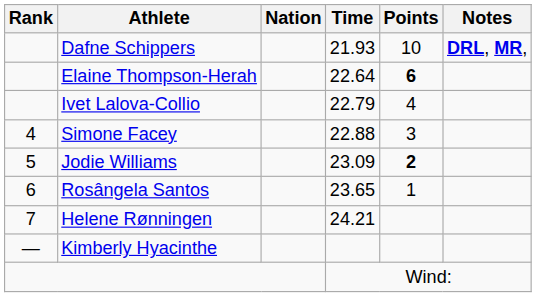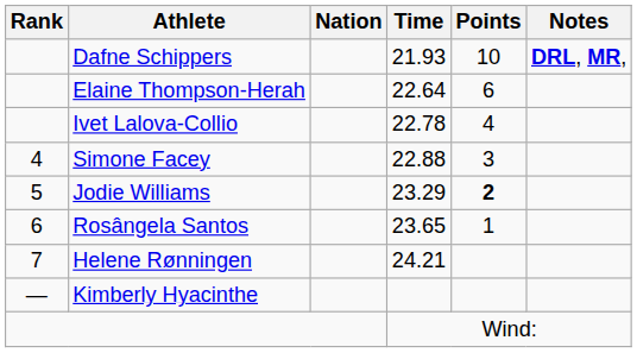 <table class="wikitable sortable" style="text-align:center;">
 <tr>
 <th scope="col" style="width: 10px;">Rank</th>
 <th scope="col">Athlete</th>
 <th scope="col">Nation</th>
 <th scope="col">Time</th>
 <th scope="col">Points</th>
 <th scope="col">Notes</th>
 </tr>
 <tr>
 <td></td>
 <td align=left><a href='#'>Dafne Schippers</a></td>
 <td align=left></td>
 <td>21.93</td>
 <td>10</td>
 <td><strong><a href='#'>DRL</a></strong>, <strong><a href='#'>MR</a></strong>, </td>
 </tr>
 <tr>
 <td></td>
 <td align=left><a href='#'>Elaine Thompson-Herah</a></td>
 <td align=left></td>
 <td>22.64</td>
-<td><strong>6</strong></td>
+<td>6</td>
 <td></td>
 </tr>
 <tr>
 <td></td>
 <td align=left><a href='#'>Ivet Lalova-Collio</a></td>
 <td align=left></td>
-<td>22.79</td>
+<td>22.78</td>
 <td>4</td>
 <td></td>
 </tr>
 <tr>
 <td>4</td>
 <td align=left><a href='#'>Simone Facey</a></td>
 <td align=left></td>
 <td>22.88</td>
 <td>3</td>
 <td></td>
 </tr>
 <tr>
 <td>5</td>
 <td align=left><a href='#'>Jodie Williams</a></td>
 <td align=left></td>
-<td>23.09</td>
+<td>23.29</td>
 <td><strong>2</strong></td>
 <td></td>
 </tr>
 <tr>
 <td>6</td>
 <td align=left><a href='#'>Rosângela Santos</a></td>
 <td align=left></td>
 <td>23.65</td>
 <td>1</td>
 <td></td>
 </tr>
 <tr>
 <td>7</td>
 <td align=left><a href='#'>Helene Rønningen</a></td>
 <td align=left></td>
 <td>24.21</td>
 <td></td>
 <td></td>
 </tr>
 <tr>
 <td>—</td>
 <td align=left><a href='#'>Kimberly Hyacinthe</a></td>
 <td align=left></td>
 <td></td>
 <td></td>
 <td></td>
 </tr>
 <tr class="sortbottom">
 <td colspan="3"></td>
 <td colspan="3">Wind: </td>
 </tr>
 </table>
